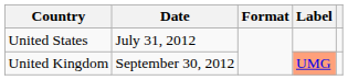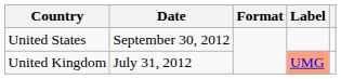 <table class="wikitable">
 <tr>
 <th>Country</th>
 <th>Date</th>
 <th>Format</th>
 <th>Label</th>
 <th></th>
 </tr>
 <tr>
 <td>United States</td>
-<td>July 31, 2012</td>
+<td>September 30, 2012</td>
 <td rowspan="2"></td>
 <td></td>
 <td></td>
 </tr>
 <tr>
 <td>United Kingdom</td>
-<td>September 30, 2012</td>
+<td>July 31, 2012</td>
 <td style="background: lightsalmon;"><a href='#'>UMG</a></td>
 <td></td>
 </tr>
 </table>
